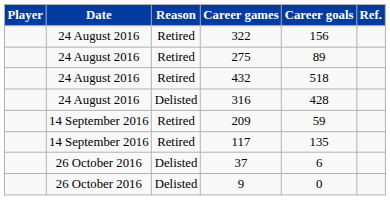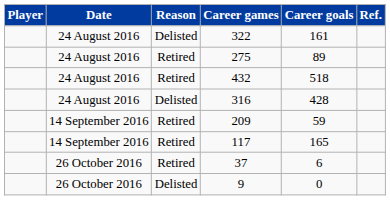 <table class="wikitable" style="font-size:90%; text-align:center;">
 <tr>
 <td style="background:#013B9F; color:white;"><strong>Player</strong></td>
 <td style="background:#013B9F; color:white;"><strong>Date</strong></td>
 <td style="background:#013B9F; color:white;"><strong>Reason</strong></td>
 <td style="background:#013B9F; color:white;"><strong>Career games</strong></td>
 <td style="background:#013B9F; color:white;"><strong>Career goals</strong></td>
 <td style="background:#013B9F; color:white;"><strong>Ref.</strong></td>
 </tr>
 <tr>
 <td></td>
 <td>24 August 2016</td>
-<td>Retired</td>
+<td>Delisted</td>
 <td>322</td>
-<td>156</td>
+<td>161</td>
 <td></td>
 </tr>
 <tr>
 <td></td>
 <td>24 August 2016</td>
 <td>Retired</td>
 <td>275</td>
 <td>89</td>
 <td></td>
 </tr>
 <tr>
 <td></td>
 <td>24 August 2016</td>
 <td>Retired</td>
 <td>432</td>
 <td>518</td>
 <td></td>
 </tr>
 <tr>
 <td></td>
 <td>24 August 2016</td>
 <td>Delisted</td>
 <td>316</td>
 <td>428</td>
 <td></td>
 </tr>
 <tr>
 <td></td>
 <td>14 September 2016</td>
 <td>Retired</td>
 <td>209</td>
 <td>59</td>
 <td></td>
 </tr>
 <tr>
 <td></td>
 <td>14 September 2016</td>
 <td>Retired</td>
 <td>117</td>
-<td>135</td>
+<td>165</td>
 <td></td>
 </tr>
 <tr>
 <td></td>
 <td>26 October 2016</td>
-<td>Delisted</td>
+<td>Retired</td>
 <td>37</td>
 <td>6</td>
 <td></td>
 </tr>
 <tr>
 <td></td>
 <td>26 October 2016</td>
 <td>Delisted</td>
 <td>9</td>
 <td>0</td>
 <td></td>
 </tr>
 </table>
